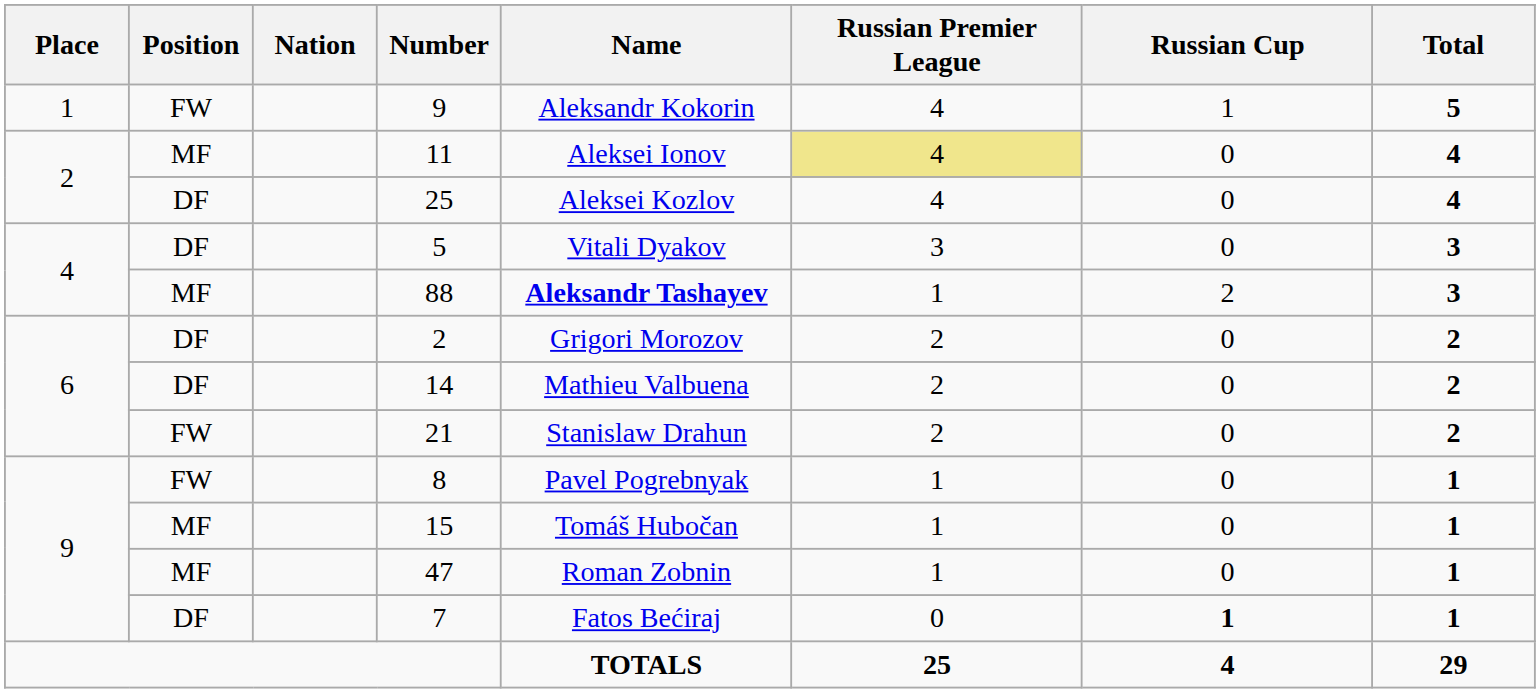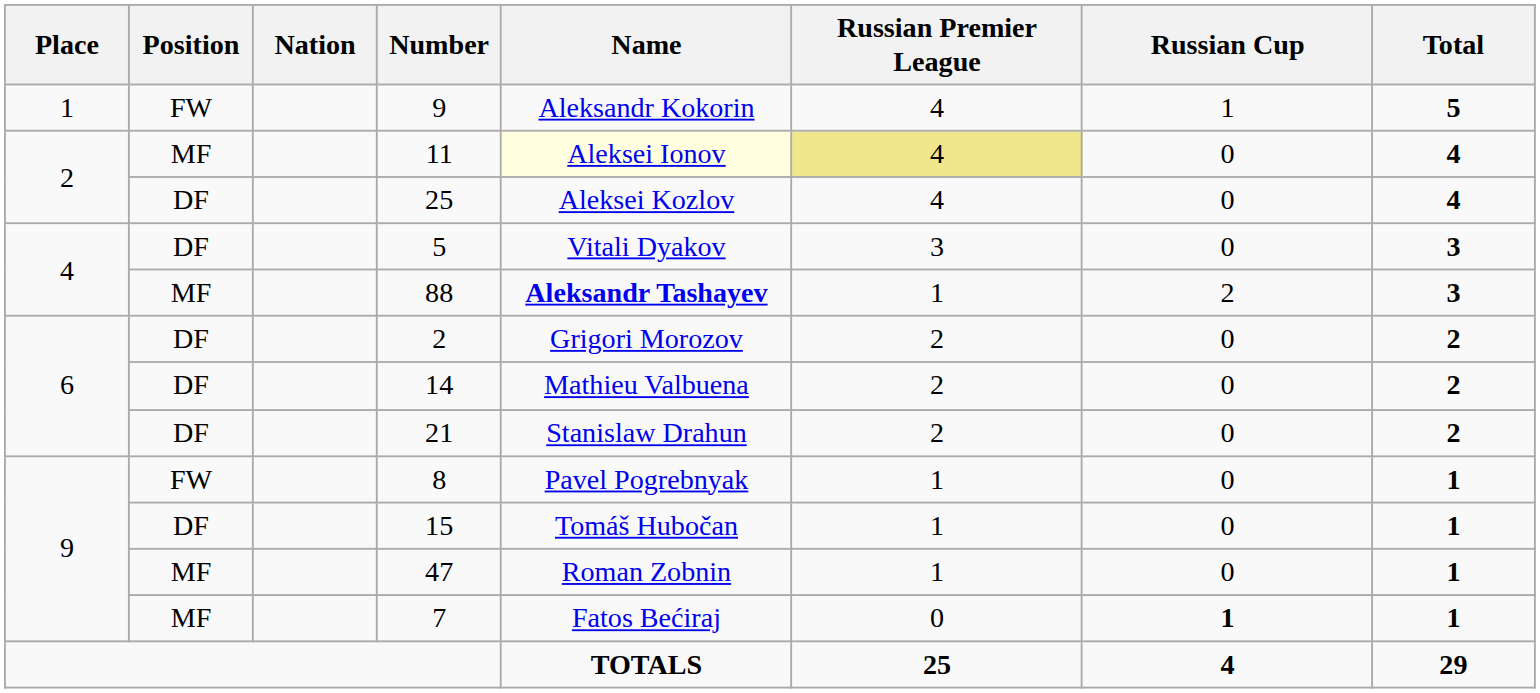 <table class="wikitable" style="font-size: 95%; text-align: center;">
 <tr>
 <th width=60>Place</th>
 <th width=60>Position</th>
 <th width=60>Nation</th>
 <th width=60>Number</th>
 <th width=150>Name</th>
 <th width=150>Russian Premier League</th>
 <th width=150>Russian Cup</th>
 <th width=80><strong>Total</strong></th>
 </tr>
 <tr>
 <td rowspan="1">1</td>
 <td>FW</td>
 <td></td>
 <td>9</td>
 <td><a href='#'>Aleksandr Kokorin</a></td>
 <td>4</td>
 <td>1</td>
 <td><strong>5</strong></td>
 </tr>
 <tr>
 <td rowspan="2">2</td>
 <td>MF</td>
 <td></td>
 <td>11</td>
-<td><a href='#'>Aleksei Ionov</a></td>
+<td style="background: lightyellow;"><a href='#'>Aleksei Ionov</a></td>
 <td style="background: khaki;">4</td>
 <td>0</td>
 <td><strong>4</strong></td>
 </tr>
 <tr>
 <td>DF</td>
 <td></td>
 <td>25</td>
 <td><a href='#'>Aleksei Kozlov</a></td>
 <td>4</td>
 <td>0</td>
 <td><strong>4</strong></td>
 </tr>
 <tr>
 <td rowspan="2">4</td>
 <td>DF</td>
 <td></td>
 <td>5</td>
 <td><a href='#'>Vitali Dyakov</a></td>
 <td>3</td>
 <td>0</td>
 <td><strong>3</strong></td>
 </tr>
 <tr>
 <td>MF</td>
 <td></td>
 <td>88</td>
 <td><strong><a href='#'>Aleksandr Tashayev</a></strong></td>
 <td>1</td>
 <td>2</td>
 <td><strong>3</strong></td>
 </tr>
 <tr>
 <td rowspan="3">6</td>
 <td>DF</td>
 <td></td>
 <td>2</td>
 <td><a href='#'>Grigori Morozov</a></td>
 <td>2</td>
 <td>0</td>
 <td><strong>2</strong></td>
 </tr>
 <tr>
 <td>DF</td>
 <td></td>
 <td>14</td>
 <td><a href='#'>Mathieu Valbuena</a></td>
 <td>2</td>
 <td>0</td>
 <td><strong>2</strong></td>
 </tr>
 <tr>
-<td>FW</td>
+<td>DF</td>
 <td></td>
 <td>21</td>
 <td><a href='#'>Stanislaw Drahun</a></td>
 <td>2</td>
 <td>0</td>
 <td><strong>2</strong></td>
 </tr>
 <tr>
 <td rowspan="4">9</td>
 <td>FW</td>
 <td></td>
 <td>8</td>
 <td><a href='#'>Pavel Pogrebnyak</a></td>
 <td>1</td>
 <td>0</td>
 <td><strong>1</strong></td>
 </tr>
 <tr>
-<td>MF</td>
+<td>DF</td>
 <td></td>
 <td>15</td>
 <td><a href='#'>Tomáš Hubočan</a></td>
 <td>1</td>
 <td>0</td>
 <td><strong>1</strong></td>
 </tr>
 <tr>
 <td>MF</td>
 <td></td>
 <td>47</td>
 <td><a href='#'>Roman Zobnin</a></td>
 <td>1</td>
 <td>0</td>
 <td><strong>1</strong></td>
 </tr>
 <tr>
-<td>DF</td>
+<td>MF</td>
 <td></td>
 <td>7</td>
 <td><a href='#'>Fatos Bećiraj</a></td>
 <td>0</td>
 <td><strong>1</strong></td>
 <td><strong>1</strong></td>
 </tr>
 <tr>
 <td colspan="4"></td>
 <td><strong>TOTALS</strong></td>
 <td><strong>25</strong></td>
 <td><strong>4</strong></td>
 <td><strong>29</strong></td>
 </tr>
 </table>
